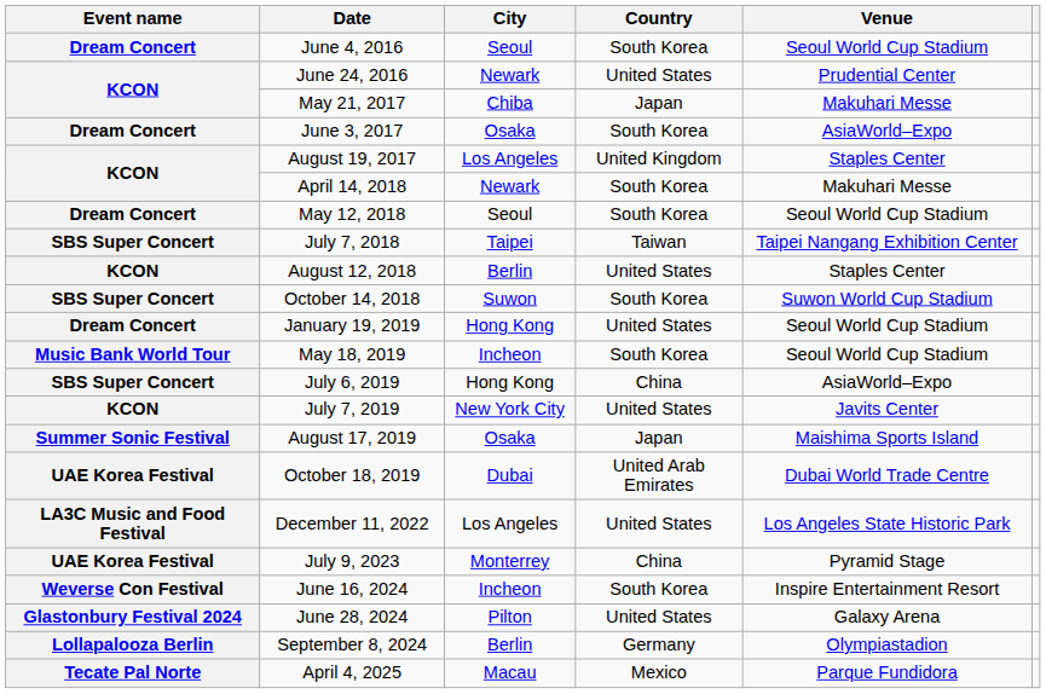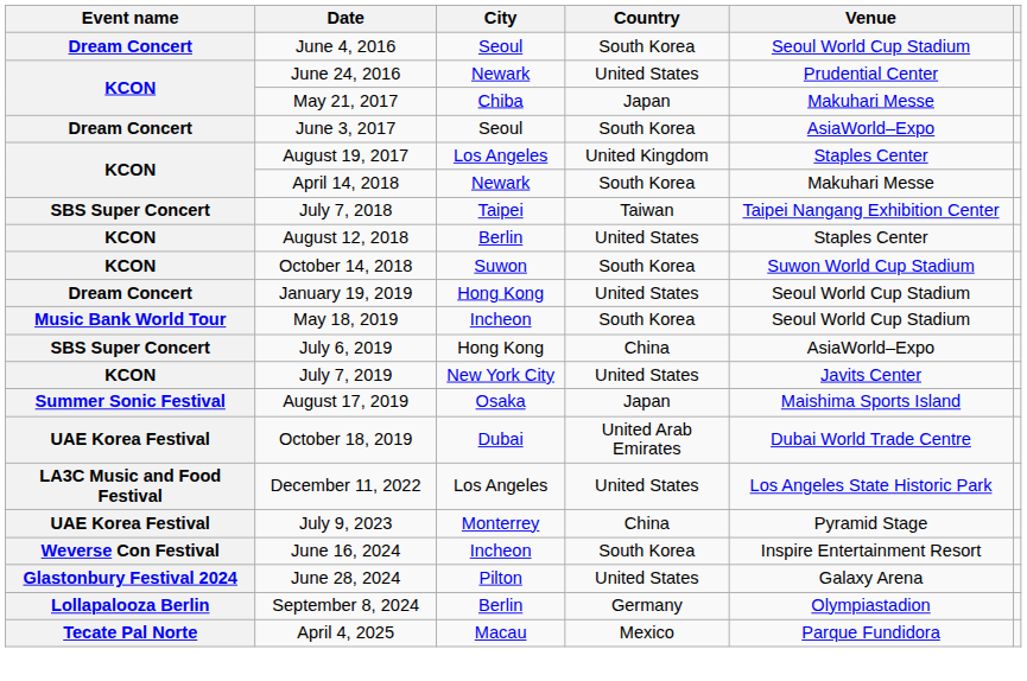 <table class="wikitable sortable plainrowheaders" style="text-align:center;">
 <tr>
 <th scope="col" style="width:14em;">Event name</th>
 <th scope="col" style="width:10em;">Date</th>
 <th scope="col" style="width:7em;">City</th>
 <th scope="col" style="width:9em;">Country</th>
 <th scope="col" style="width:16em;">Venue</th>
 <th scope="col" class="unsortable"></th>
 </tr>
 <tr>
 <th scope="row"><a href='#'>Dream Concert</a></th>
 <td>June 4, 2016</td>
 <td><a href='#'>Seoul</a></td>
 <td>South Korea</td>
 <td><a href='#'>Seoul World Cup Stadium</a></td>
 <td></td>
 </tr>
 <tr>
 <th scope="row" rowspan="2"><a href='#'>KCON</a></th>
 <td>June 24, 2016</td>
 <td><a href='#'>Newark</a></td>
 <td>United States</td>
 <td><a href='#'>Prudential Center</a></td>
 <td></td>
 </tr>
 <tr>
 <td>May 21, 2017</td>
 <td><a href='#'>Chiba</a></td>
 <td>Japan</td>
 <td><a href='#'>Makuhari Messe</a></td>
 <td></td>
 </tr>
 <tr>
 <th scope="row">Dream Concert</th>
 <td>June 3, 2017</td>
-<td><a href='#'>Osaka</a></td>
+<td>Seoul</td>
 <td>South Korea</td>
 <td><a href='#'>AsiaWorld–Expo</a></td>
 <td></td>
 </tr>
 <tr>
 <th scope="row" rowspan="2">KCON</th>
 <td>August 19, 2017</td>
 <td><a href='#'>Los Angeles</a></td>
 <td>United Kingdom</td>
 <td><a href='#'>Staples Center</a></td>
 <td></td>
 </tr>
 <tr>
 <td>April 14, 2018</td>
 <td><a href='#'>Newark</a></td>
 <td>South Korea</td>
 <td>Makuhari Messe</td>
 <td></td>
 </tr>
 <tr>
-<th scope="row">Dream Concert</th>
-<td>May 12, 2018</td>
-<td>Seoul</td>
-<td>South Korea</td>
-<td>Seoul World Cup Stadium</td>
-<td></td>
-</tr>
-<tr>
 <th scope="row">SBS Super Concert</th>
 <td>July 7, 2018</td>
 <td><a href='#'>Taipei</a></td>
 <td>Taiwan</td>
 <td><a href='#'>Taipei Nangang Exhibition Center</a></td>
 <td></td>
 </tr>
 <tr>
 <th scope="row">KCON</th>
 <td>August 12, 2018</td>
 <td><a href='#'>Berlin</a></td>
 <td>United States</td>
 <td>Staples Center</td>
 <td></td>
 </tr>
 <tr>
-<th scope="row">SBS Super Concert</th>
+<th scope="row">KCON</th>
 <td>October 14, 2018</td>
 <td><a href='#'>Suwon</a></td>
 <td>South Korea</td>
 <td><a href='#'>Suwon World Cup Stadium</a></td>
 <td></td>
 </tr>
 <tr>
 <th scope="row">Dream Concert</th>
 <td>January 19, 2019</td>
 <td><a href='#'>Hong Kong</a></td>
 <td>United States</td>
 <td>Seoul World Cup Stadium</td>
 <td></td>
 </tr>
 <tr>
 <th scope="row"><a href='#'>Music Bank World Tour</a></th>
 <td>May 18, 2019</td>
 <td><a href='#'>Incheon</a></td>
 <td>South Korea</td>
 <td>Seoul World Cup Stadium</td>
 <td></td>
 </tr>
 <tr>
 <th scope="row">SBS Super Concert</th>
 <td>July 6, 2019</td>
 <td>Hong Kong</td>
 <td>China</td>
 <td>AsiaWorld–Expo</td>
 <td></td>
 </tr>
 <tr>
 <th scope="row">KCON</th>
 <td>July 7, 2019</td>
 <td><a href='#'>New York City</a></td>
 <td>United States</td>
 <td><a href='#'>Javits Center</a></td>
 <td></td>
 </tr>
 <tr>
 <th scope="row"><a href='#'>Summer Sonic Festival</a></th>
 <td>August 17, 2019</td>
 <td><a href='#'>Osaka</a></td>
 <td>Japan</td>
 <td><a href='#'>Maishima Sports Island</a></td>
 <td></td>
 </tr>
 <tr>
 <th scope="row">UAE Korea Festival</th>
 <td>October 18, 2019</td>
 <td><a href='#'>Dubai</a></td>
 <td>United Arab Emirates</td>
 <td><a href='#'>Dubai World Trade Centre</a></td>
 <td></td>
 </tr>
 <tr>
 <th scope="row">LA3C Music and Food Festival</th>
 <td>December 11, 2022</td>
 <td>Los Angeles</td>
 <td>United States</td>
 <td><a href='#'>Los Angeles State Historic Park</a></td>
 <td></td>
 </tr>
 <tr>
 <th scope="row">UAE Korea Festival</th>
 <td>July 9, 2023</td>
 <td><a href='#'>Monterrey</a></td>
 <td>China</td>
 <td>Pyramid Stage</td>
 <td></td>
 </tr>
 <tr>
 <th scope="row"><a href='#'>Weverse</a> Con Festival</th>
 <td>June 16, 2024</td>
 <td><a href='#'>Incheon</a></td>
 <td>South Korea</td>
 <td>Inspire Entertainment Resort</td>
 <td></td>
 </tr>
 <tr>
 <th scope="row"><a href='#'>Glastonbury Festival 2024</a></th>
 <td>June 28, 2024</td>
 <td><a href='#'>Pilton</a></td>
 <td>United States</td>
 <td>Galaxy Arena</td>
 <td></td>
 </tr>
 <tr>
 <th scope="row"><a href='#'>Lollapalooza Berlin</a></th>
 <td>September 8, 2024</td>
 <td><a href='#'>Berlin</a></td>
 <td>Germany</td>
 <td><a href='#'>Olympiastadion</a></td>
 <td></td>
 </tr>
 <tr>
 <th scope="row"><a href='#'>Tecate Pal Norte</a></th>
 <td>April 4, 2025</td>
 <td><a href='#'>Macau</a></td>
 <td>Mexico</td>
 <td><a href='#'>Parque Fundidora</a></td>
 <td></td>
 </tr>
 </table>
